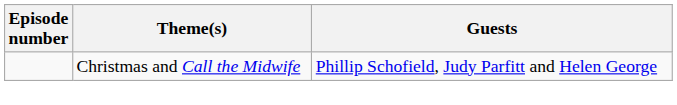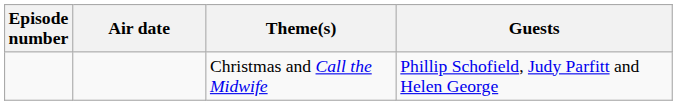 <table class="wikitable">
 <tr>
 <th width="5%">Episode number</th>
+<th width="20%">Air date</th>
 <th>Theme(s)</th>
 <th>Guests</th>
 </tr>
 <tr>
 <td></td>
+<td></td>
 <td>Christmas and <em><a href='#'>Call the Midwife</a></em></td>
 <td><a href='#'>Phillip Schofield</a>, <a href='#'>Judy Parfitt</a> and <a href='#'>Helen George</a></td>
 </tr>
 </table>
